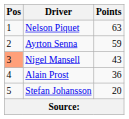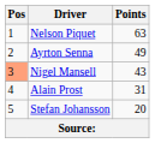 <table class="wikitable" style="font-size: 95%;">
 <tr>
 <th>Pos</th>
 <th>Driver</th>
 <th>Points</th>
 </tr>
 <tr>
 <td>1</td>
 <td> <a href='#'>Nelson Piquet</a></td>
 <td align="right">63</td>
 </tr>
 <tr>
 <td>2</td>
 <td> <a href='#'>Ayrton Senna</a></td>
-<td align="right">59</td>
+<td align="right">49</td>
 </tr>
 <tr>
 <td style="background: lightsalmon;">3</td>
 <td> <a href='#'>Nigel Mansell</a></td>
 <td align="right">43</td>
 </tr>
 <tr>
 <td>4</td>
 <td> <a href='#'>Alain Prost</a></td>
-<td align="right">36</td>
+<td align="right">31</td>
 </tr>
 <tr>
 <td>5</td>
 <td> <a href='#'>Stefan Johansson</a></td>
 <td align="right">20</td>
 </tr>
 <tr>
 <th colspan=4>Source: </th>
 </tr>
 </table>
